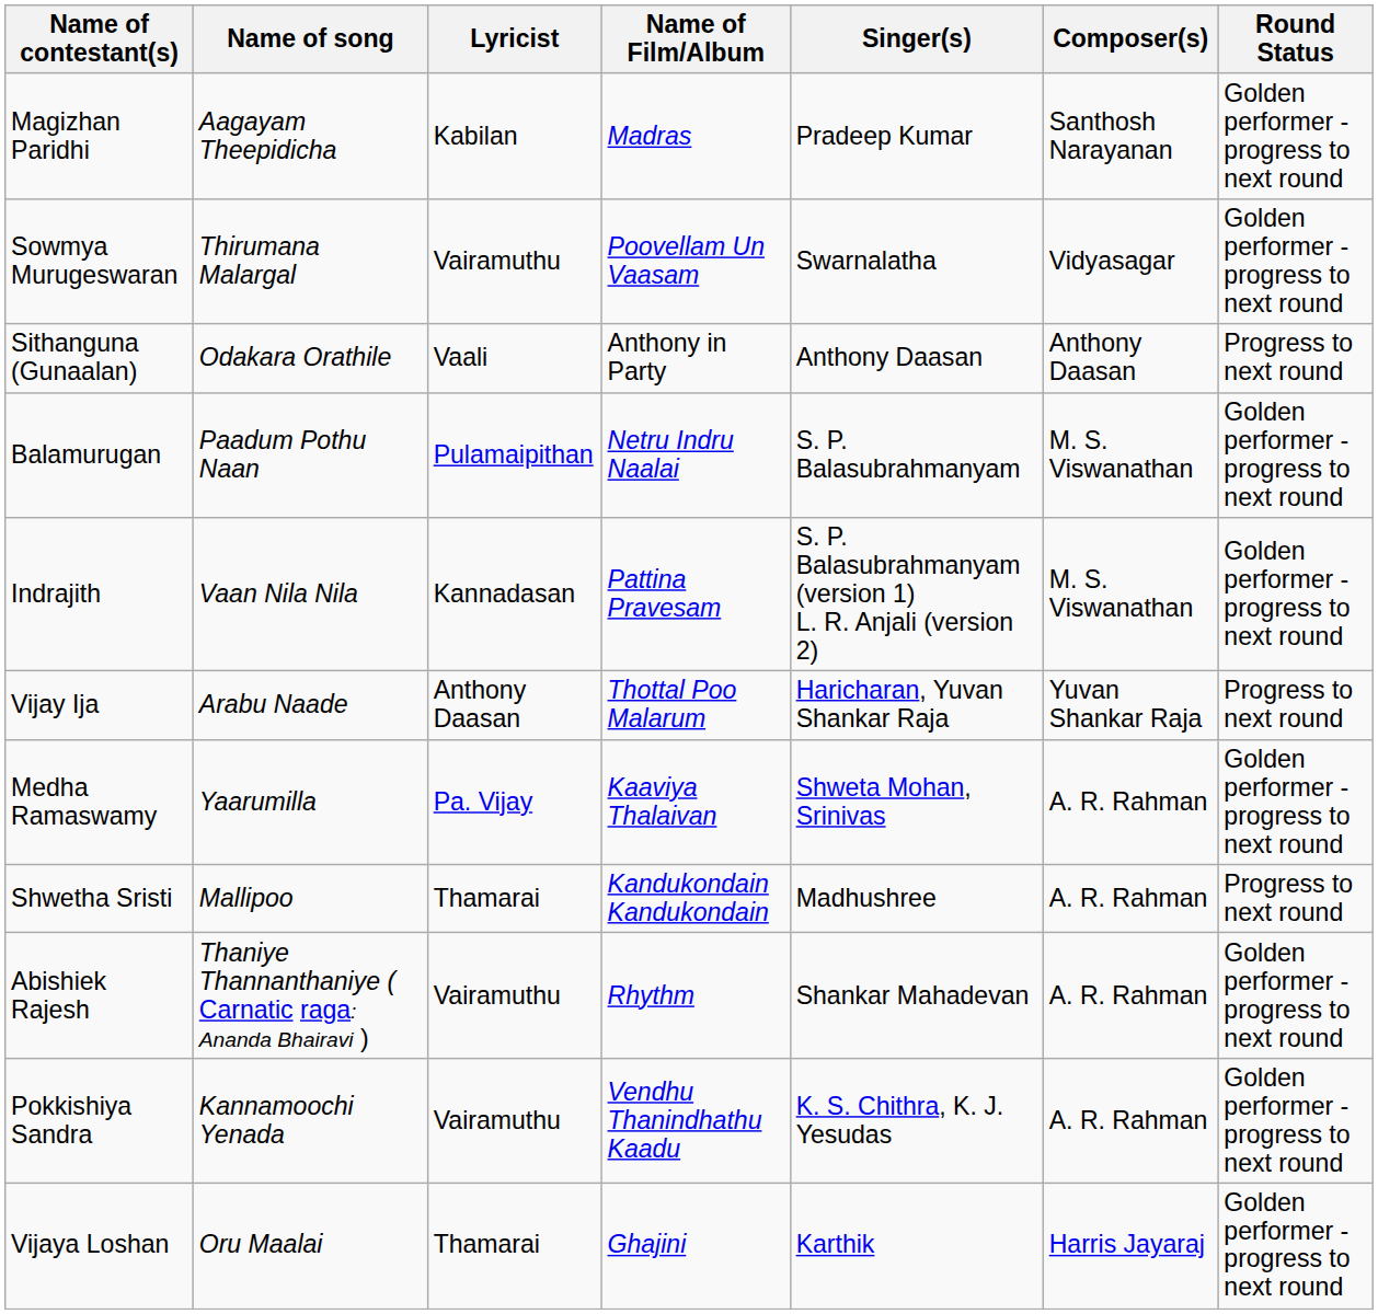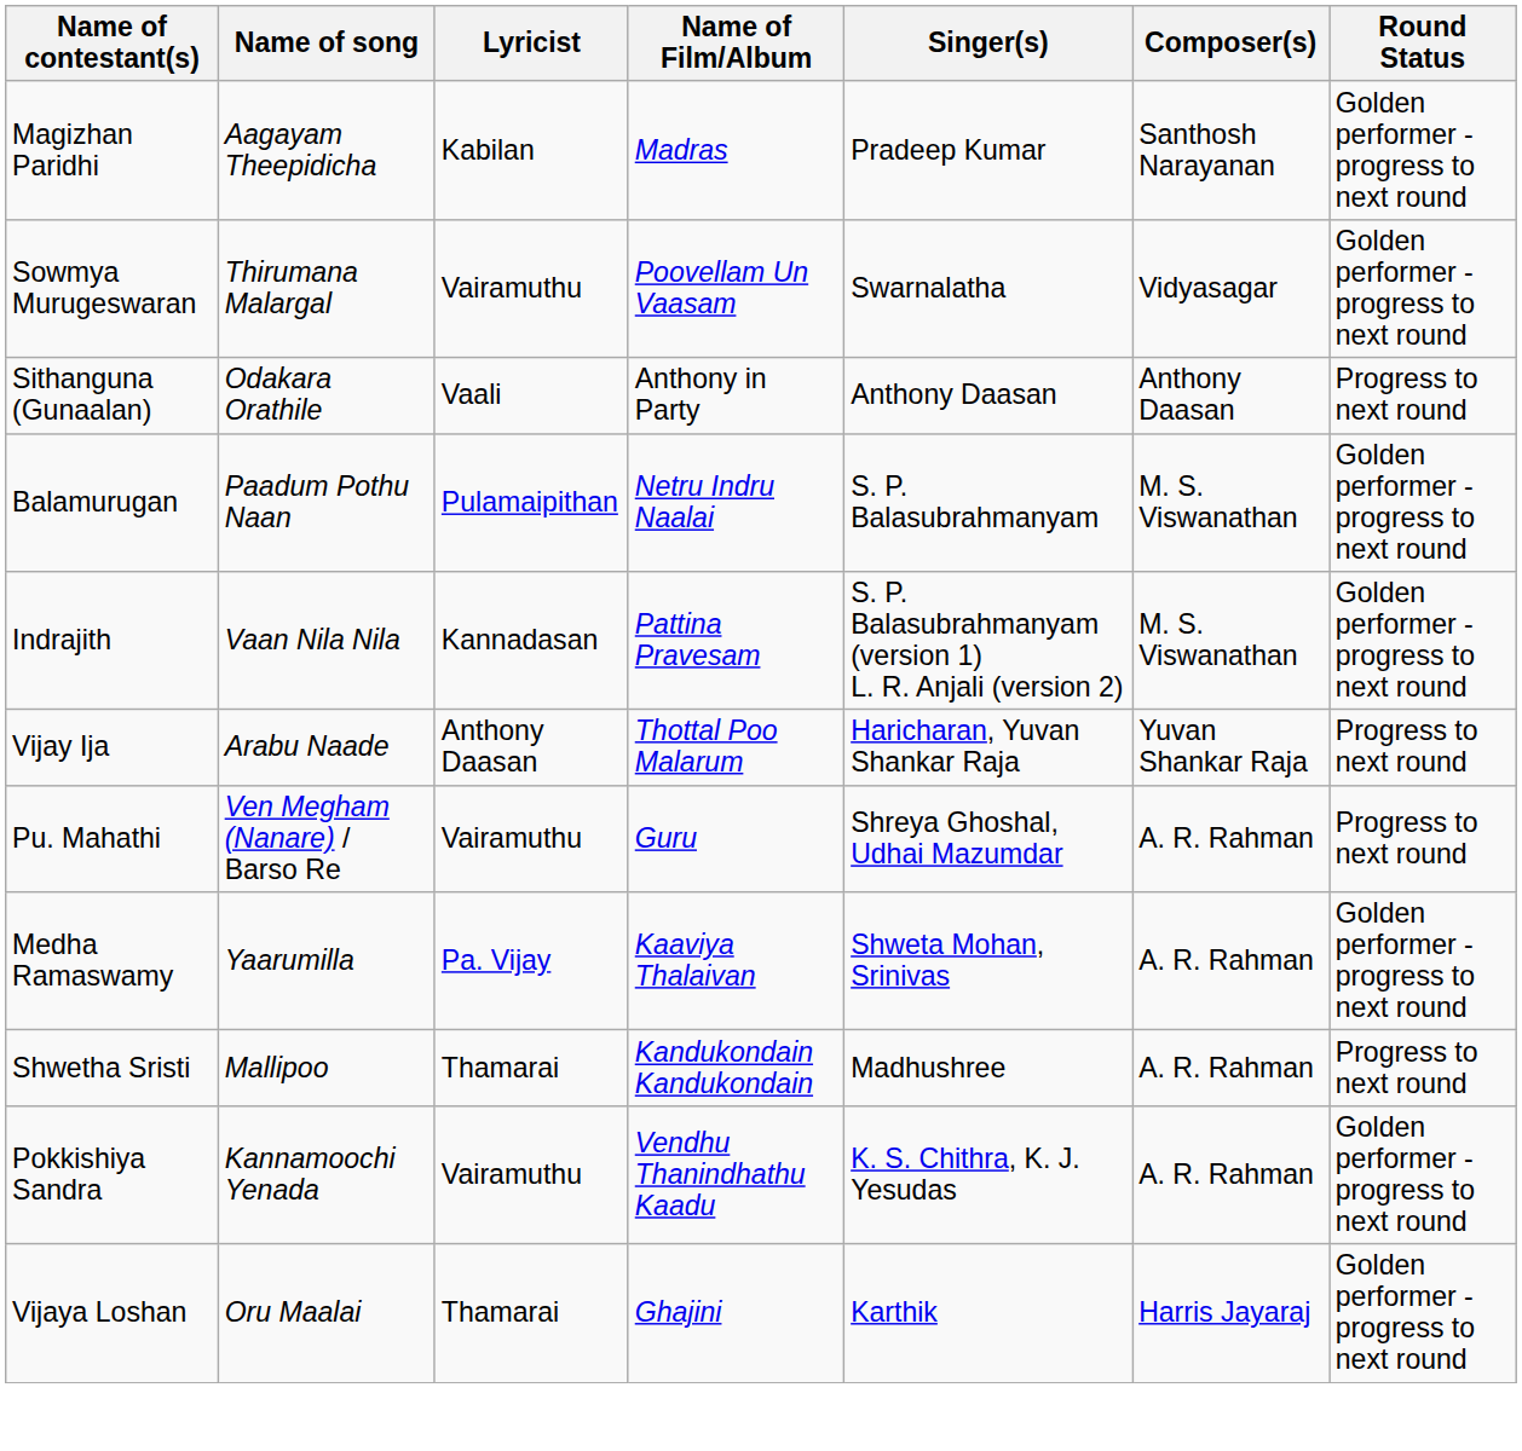 <table class="wikitable">
 <tr>
 <th>Name of contestant(s)</th>
 <th>Name of song</th>
 <th>Lyricist</th>
 <th>Name of Film/Album</th>
 <th>Singer(s)</th>
 <th>Composer(s)</th>
 <th>Round Status</th>
 </tr>
 <tr>
 <td>Magizhan Paridhi</td>
 <td><em>Aagayam Theepidicha</em></td>
 <td>Kabilan</td>
 <td><a href='#'><em>Madras</em></a></td>
 <td>Pradeep Kumar</td>
 <td>Santhosh Narayanan</td>
 <td>Golden performer - progress to next round</td>
 </tr>
 <tr>
 <td>Sowmya Murugeswaran</td>
 <td><em>Thirumana Malargal</em></td>
 <td>Vairamuthu</td>
 <td><a href='#'><em>Poovellam Un Vaasam</em></a></td>
 <td>Swarnalatha</td>
 <td>Vidyasagar</td>
 <td>Golden performer - progress to next round</td>
 </tr>
 <tr>
 <td>Sithanguna (Gunaalan)</td>
 <td><em>Odakara Orathile</em></td>
 <td>Vaali</td>
 <td>Anthony in Party</td>
 <td>Anthony Daasan</td>
 <td>Anthony Daasan</td>
 <td>Progress to next round</td>
 </tr>
 <tr>
 <td>Balamurugan</td>
 <td><em>Paadum Pothu Naan</em></td>
 <td><a href='#'>Pulamaipithan</a></td>
 <td><a href='#'><em>Netru Indru Naalai</em></a></td>
 <td>S. P. Balasubrahmanyam</td>
 <td>M. S. Viswanathan</td>
 <td>Golden performer - progress to next round</td>
 </tr>
 <tr>
 <td>Indrajith</td>
 <td><em>Vaan Nila Nila</em></td>
 <td>Kannadasan</td>
 <td><a href='#'><em>Pattina Pravesam</em></a></td>
 <td>S. P. Balasubrahmanyam (version 1)<br>L. R. Anjali (version 2)</td>
 <td>M. S. Viswanathan</td>
 <td>Golden performer - progress to next round</td>
 </tr>
 <tr>
 <td>Vijay Ija</td>
 <td><em>Arabu Naade</em></td>
 <td>Anthony Daasan</td>
 <td><a href='#'><em>Thottal Poo Malarum</em></a></td>
 <td><a href='#'>Haricharan</a>, Yuvan Shankar Raja</td>
 <td>Yuvan Shankar Raja</td>
 <td>Progress to next round</td>
 </tr>
 <tr>
+<td>Pu. Mahathi</td>
+<td><a href='#'><em>Ven Megham (Nanare)</em></a> / Barso Re</td>
+<td>Vairamuthu</td>
+<td><a href='#'><em>Guru</em></a></td>
+<td>Shreya Ghoshal, <a href='#'>Udhai Mazumdar</a></td>
+<td>A. R. Rahman</td>
+<td>Progress to next round</td>
+</tr>
+<tr>
 <td>Medha Ramaswamy</td>
 <td><em>Yaarumilla</em></td>
 <td><a href='#'>Pa. Vijay</a></td>
 <td><a href='#'><em>Kaaviya Thalaivan</em></a></td>
 <td><a href='#'>Shweta Mohan</a>, <a href='#'>Srinivas</a></td>
 <td>A. R. Rahman</td>
 <td>Golden performer - progress to next round</td>
 </tr>
 <tr>
 <td>Shwetha Sristi</td>
 <td><em>Mallipoo</em></td>
 <td>Thamarai</td>
 <td><a href='#'><em>Kandukondain Kandukondain</em></a></td>
 <td>Madhushree</td>
 <td>A. R. Rahman</td>
 <td>Progress to next round</td>
-</tr>
-<tr>
-<td>Abishiek Rajesh</td>
-<td><em>Thaniye Thannanthaniye (</em> <a href='#'>Carnatic</a> <a href='#'>raga</a><em><small>: Ananda Bhairavi</small></em> )</td>
-<td>Vairamuthu</td>
-<td><a href='#'><em>Rhythm</em></a></td>
-<td>Shankar Mahadevan</td>
-<td>A. R. Rahman</td>
-<td>Golden performer - progress to next round</td>
 </tr>
 <tr>
 <td>Pokkishiya Sandra</td>
 <td><em>Kannamoochi Yenada</em></td>
 <td>Vairamuthu</td>
 <td><a href='#'><em>Vendhu Thanindhathu Kaadu</em></a></td>
 <td><a href='#'>K. S. Chithra</a>, K. J. Yesudas</td>
 <td>A. R. Rahman</td>
 <td>Golden performer - progress to next round</td>
 </tr>
 <tr>
 <td>Vijaya Loshan</td>
 <td><em>Oru Maalai</em></td>
 <td>Thamarai</td>
 <td><a href='#'><em>Ghajini</em></a></td>
 <td><a href='#'>Karthik</a></td>
 <td><a href='#'>Harris Jayaraj</a></td>
 <td>Golden performer - progress to next round</td>
 </tr>
 </table>
